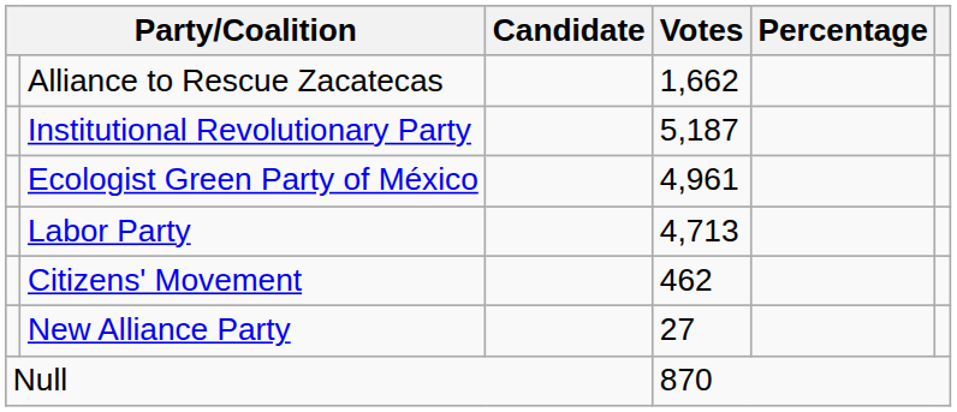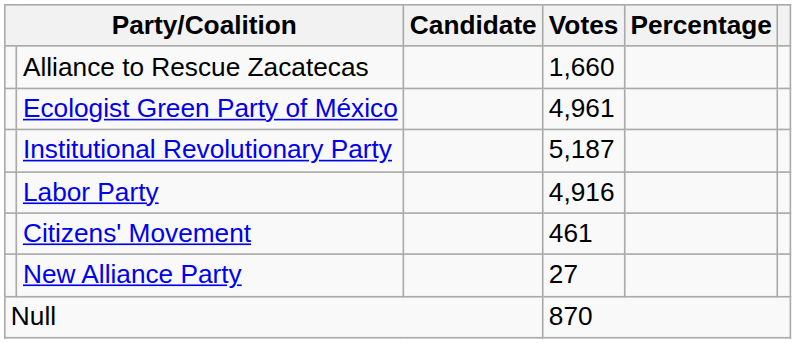 <table class="wikitable">
 <tr>
 <th colspan="2"><strong>Party/Coalition</strong></th>
 <th><strong>Candidate</strong></th>
 <th><strong>Votes</strong></th>
 <th><strong>Percentage</strong></th>
 <th></th>
 </tr>
 <tr>
 <td></td>
 <td>Alliance to Rescue Zacatecas</td>
 <td></td>
-<td>1,662</td>
+<td>1,660</td>
+<td></td>
+<td></td>
+</tr>
+<tr>
+<td></td>
+<td><a href='#'>Ecologist Green Party of México</a></td>
+<td></td>
+<td>4,961</td>
 <td></td>
 <td></td>
 </tr>
 <tr>
 <td></td>
 <td><a href='#'>Institutional Revolutionary Party</a></td>
 <td></td>
 <td>5,187</td>
 <td></td>
 <td></td>
 </tr>
 <tr>
 <td></td>
-<td><a href='#'>Ecologist Green Party of México</a></td>
-<td></td>
-<td>4,961</td>
-<td></td>
-<td></td>
-</tr>
-<tr>
-<td></td>
 <td><a href='#'>Labor Party</a></td>
 <td></td>
-<td>4,713</td>
+<td>4,916</td>
 <td></td>
 <td></td>
 </tr>
 <tr>
 <td></td>
 <td><a href='#'>Citizens' Movement</a></td>
 <td></td>
-<td>462</td>
+<td>461</td>
 <td></td>
 </tr>
 <tr>
 <td></td>
 <td><a href='#'>New Alliance Party</a></td>
 <td></td>
 <td>27</td>
 <td></td>
 <td></td>
 </tr>
 <tr>
 <td colspan="3">Null</td>
 <td colspan="3">870</td>
 </tr>
 </table>
